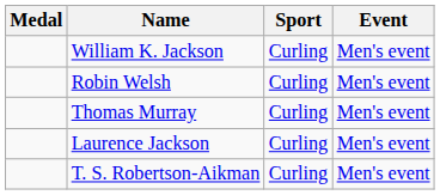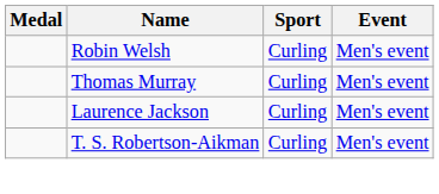 <table class="wikitable sortable">
 <tr>
 <th>Medal</th>
 <th>Name</th>
 <th>Sport</th>
 <th>Event</th>
-</tr>
-<tr>
-<td></td>
-<td><a href='#'>William K. Jackson</a></td>
-<td><a href='#'>Curling</a></td>
-<td><a href='#'>Men's event</a></td>
 </tr>
 <tr>
 <td></td>
 <td><a href='#'>Robin Welsh</a></td>
 <td><a href='#'>Curling</a></td>
 <td><a href='#'>Men's event</a></td>
 </tr>
 <tr>
 <td></td>
 <td><a href='#'>Thomas Murray</a></td>
 <td><a href='#'>Curling</a></td>
 <td><a href='#'>Men's event</a></td>
 </tr>
 <tr>
 <td></td>
 <td><a href='#'>Laurence Jackson</a></td>
 <td><a href='#'>Curling</a></td>
 <td><a href='#'>Men's event</a></td>
 </tr>
 <tr>
 <td></td>
 <td><a href='#'>T. S. Robertson-Aikman</a></td>
 <td><a href='#'>Curling</a></td>
 <td><a href='#'>Men's event</a></td>
 </tr>
 </table>
